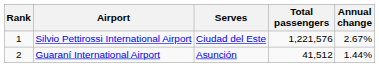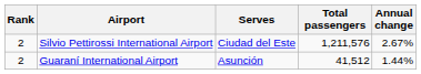 <table class="wikitable sortable">
 <tr>
 <th>Rank</th>
 <th>Airport</th>
 <th>Serves</th>
 <th style="width:100px">Total<br>passengers</th>
 <th>Annual<br>change</th>
 </tr>
 <tr>
-<td align="center">1</td>
+<td align="center">2</td>
 <td><a href='#'>Silvio Pettirossi International Airport</a></td>
 <td><a href='#'>Ciudad del Este</a></td>
-<td align="right">1,221,576</td>
+<td align="right">1,211,576</td>
 <td align="right">2.67%</td>
 </tr>
 <tr>
 <td align="center">2</td>
 <td><a href='#'>Guaraní International Airport</a></td>
 <td><a href='#'>Asunción</a></td>
 <td align="right">41,512</td>
 <td align="right">1.44%</td>
 </tr>
 </table>
